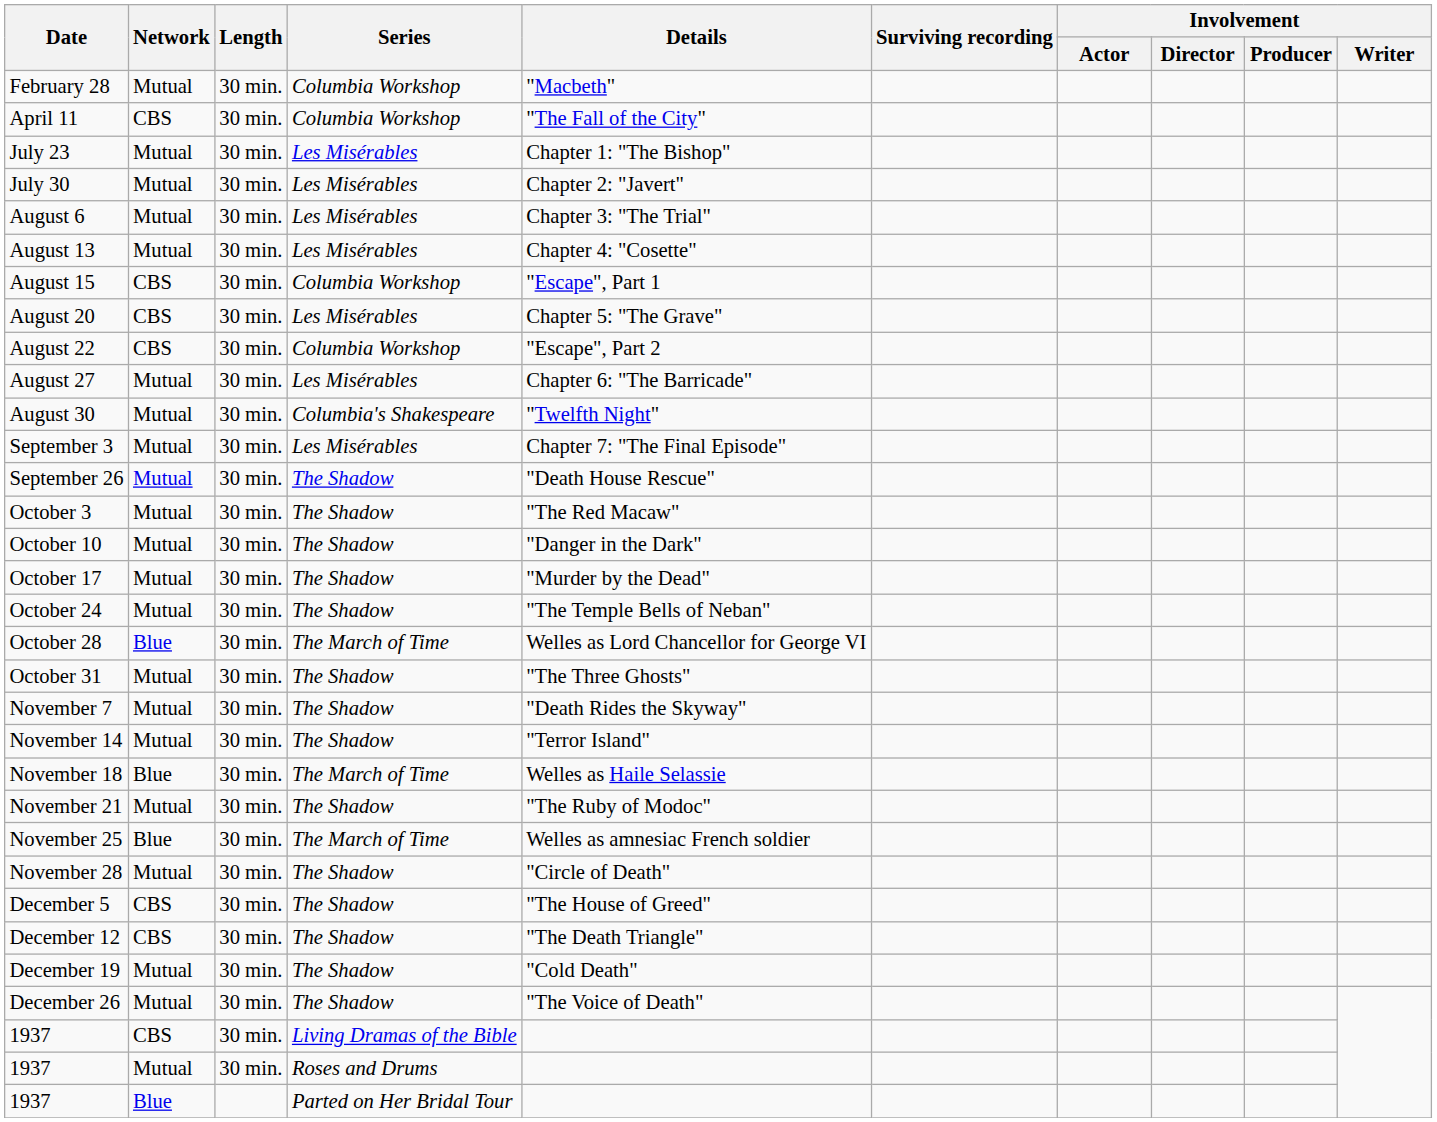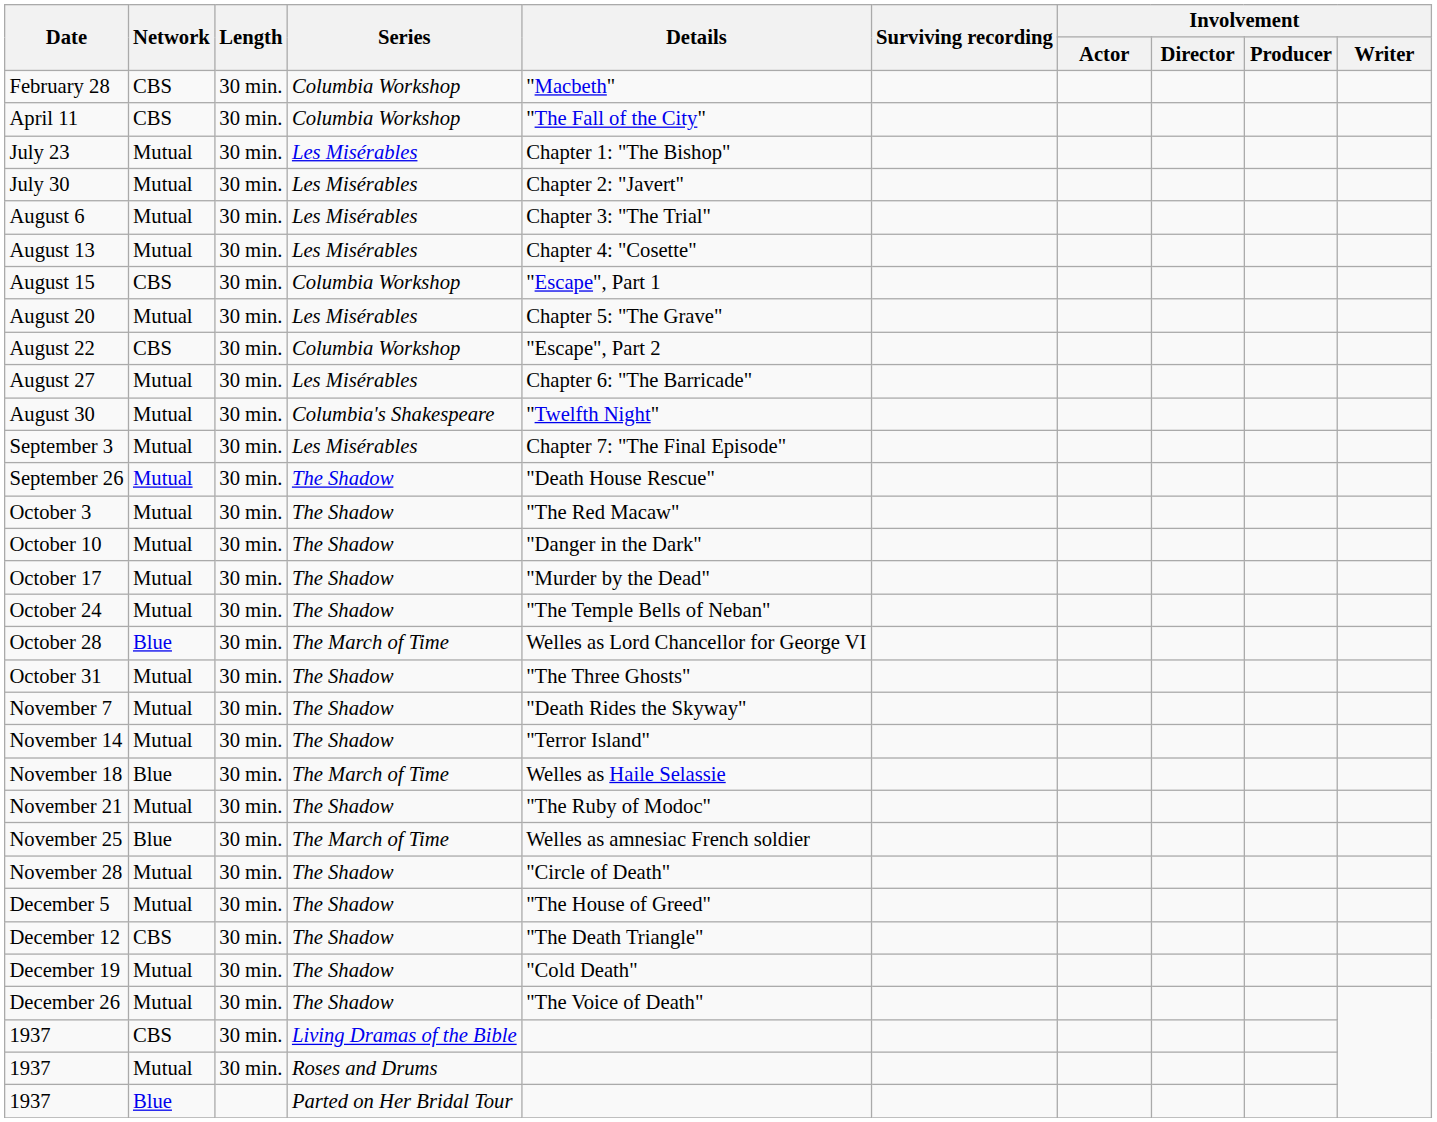 <table class="wikitable">
 <tr>
 <th rowspan="2" style="width:33px;">Date</th>
 <th rowspan="2">Network</th>
 <th rowspan="2">Length</th>
 <th rowspan="2">Series</th>
 <th rowspan="2">Details</th>
 <th rowspan="2">Surviving recording</th>
 <th colspan="4">Involvement</th>
 </tr>
 <tr>
 <th width=65>Actor</th>
 <th width=65>Director</th>
 <th width=65>Producer</th>
 <th width=65>Writer</th>
 </tr>
 <tr style="text-align:center;">
 <td style="text-align:left;">February 28</td>
-<td style="text-align:left;">Mutual</td>
+<td style="text-align:left;">CBS</td>
 <td style="text-align:left;">30 min.</td>
 <td style="text-align:left;"><em>Columbia Workshop</em></td>
 <td style="text-align:left;">"<a href='#'>Macbeth</a>"</td>
 <td></td>
 <td></td>
 <td></td>
 <td></td>
 <td></td>
 </tr>
 <tr style="text-align:center;">
 <td style="text-align:left;">April 11</td>
 <td style="text-align:left;">CBS</td>
 <td style="text-align:left;">30 min.</td>
 <td style="text-align:left;"><em>Columbia Workshop</em></td>
 <td style="text-align:left;">"<a href='#'>The Fall of the City</a>" </td>
 <td></td>
 <td></td>
 <td></td>
 <td></td>
 <td></td>
 </tr>
 <tr style="text-align:center;">
 <td style="text-align:left;">July 23</td>
 <td style="text-align:left;">Mutual</td>
 <td style="text-align:left;">30 min.</td>
 <td style="text-align:left;"><em><a href='#'>Les Misérables</a></em></td>
 <td style="text-align:left;">Chapter 1: "The Bishop" </td>
 <td></td>
 <td></td>
 <td></td>
 <td></td>
 <td></td>
 </tr>
 <tr style="text-align:center;">
 <td style="text-align:left;">July 30</td>
 <td style="text-align:left;">Mutual</td>
 <td style="text-align:left;">30 min.</td>
 <td style="text-align:left;"><em>Les Misérables</em></td>
 <td style="text-align:left;">Chapter 2: "Javert" </td>
 <td></td>
 <td></td>
 <td></td>
 <td></td>
 <td></td>
 </tr>
 <tr style="text-align:center;">
 <td style="text-align:left;">August 6</td>
 <td style="text-align:left;">Mutual</td>
 <td style="text-align:left;">30 min.</td>
 <td style="text-align:left;"><em>Les Misérables</em></td>
 <td style="text-align:left;">Chapter 3: "The Trial" </td>
 <td></td>
 <td></td>
 <td></td>
 <td></td>
 <td></td>
 </tr>
 <tr style="text-align:center;">
 <td style="text-align:left;">August 13</td>
 <td style="text-align:left;">Mutual</td>
 <td style="text-align:left;">30 min.</td>
 <td style="text-align:left;"><em>Les Misérables</em></td>
 <td style="text-align:left;">Chapter 4: "Cosette" </td>
 <td></td>
 <td></td>
 <td></td>
 <td></td>
 <td></td>
 </tr>
 <tr style="text-align:center;">
 <td style="text-align:left;">August 15</td>
 <td style="text-align:left;">CBS</td>
 <td style="text-align:left;">30 min.</td>
 <td style="text-align:left;"><em>Columbia Workshop</em></td>
 <td style="text-align:left;">"<a href='#'>Escape</a>", Part 1 </td>
 <td></td>
 <td></td>
 <td></td>
 <td></td>
 <td></td>
 </tr>
 <tr style="text-align:center;">
 <td style="text-align:left;">August 20</td>
-<td style="text-align:left;">CBS</td>
+<td style="text-align:left;">Mutual</td>
 <td style="text-align:left;">30 min.</td>
 <td style="text-align:left;"><em>Les Misérables</em></td>
 <td style="text-align:left;">Chapter 5: "The Grave" </td>
 <td></td>
 <td></td>
 <td></td>
 <td></td>
 <td></td>
 </tr>
 <tr style="text-align:center;">
 <td style="text-align:left;">August 22</td>
 <td style="text-align:left;">CBS</td>
 <td style="text-align:left;">30 min.</td>
 <td style="text-align:left;"><em>Columbia Workshop</em></td>
 <td style="text-align:left;">"Escape", Part 2</td>
 <td></td>
 <td></td>
 <td></td>
 <td></td>
 <td></td>
 </tr>
 <tr style="text-align:center;">
 <td style="text-align:left;">August 27</td>
 <td style="text-align:left;">Mutual</td>
 <td style="text-align:left;">30 min.</td>
 <td style="text-align:left;"><em>Les Misérables</em></td>
 <td style="text-align:left;">Chapter 6: "The Barricade" </td>
 <td></td>
 <td></td>
 <td></td>
 <td></td>
 <td></td>
 </tr>
 <tr style="text-align:center;">
 <td style="text-align:left;">August 30</td>
 <td style="text-align:left;">Mutual</td>
 <td style="text-align:left;">30 min.</td>
 <td style="text-align:left;"><em>Columbia's Shakespeare</em></td>
 <td style="text-align:left;">"<a href='#'>Twelfth Night</a>" </td>
 <td></td>
 <td></td>
 <td></td>
 <td></td>
 <td></td>
 </tr>
 <tr style="text-align:center;">
 <td style="text-align:left;">September 3</td>
 <td style="text-align:left;">Mutual</td>
 <td style="text-align:left;">30 min.</td>
 <td style="text-align:left;"><em>Les Misérables</em></td>
 <td style="text-align:left;">Chapter 7: "The Final Episode" </td>
 <td></td>
 <td></td>
 <td></td>
 <td></td>
 <td></td>
 </tr>
 <tr style="text-align:center;">
 <td style="text-align:left;">September 26</td>
 <td style="text-align:left;"><a href='#'>Mutual</a></td>
 <td style="text-align:left;">30 min.</td>
 <td style="text-align:left;"><em><a href='#'>The Shadow</a></em></td>
 <td style="text-align:left;">"Death House Rescue" </td>
 <td></td>
 <td></td>
 <td></td>
 <td></td>
 <td></td>
 </tr>
 <tr style="text-align:center;">
 <td style="text-align:left;">October 3</td>
 <td style="text-align:left;">Mutual</td>
 <td style="text-align:left;">30 min.</td>
 <td style="text-align:left;"><em>The Shadow</em></td>
 <td style="text-align:left;">"The Red Macaw"</td>
 <td></td>
 <td></td>
 <td></td>
 <td></td>
 <td></td>
 </tr>
 <tr style="text-align:center;">
 <td style="text-align:left;">October 10</td>
 <td style="text-align:left;">Mutual</td>
 <td style="text-align:left;">30 min.</td>
 <td style="text-align:left;"><em>The Shadow</em></td>
 <td style="text-align:left;">"Danger in the Dark"</td>
 <td></td>
 <td></td>
 <td></td>
 <td></td>
 <td></td>
 </tr>
 <tr style="text-align:center;">
 <td style="text-align:left;">October 17</td>
 <td style="text-align:left;">Mutual</td>
 <td style="text-align:left;">30 min.</td>
 <td style="text-align:left;"><em>The Shadow</em></td>
 <td style="text-align:left;">"Murder by the Dead"</td>
 <td></td>
 <td></td>
 <td></td>
 <td></td>
 <td></td>
 </tr>
 <tr style="text-align:center;">
 <td style="text-align:left;">October 24</td>
 <td style="text-align:left;">Mutual</td>
 <td style="text-align:left;">30 min.</td>
 <td style="text-align:left;"><em>The Shadow</em></td>
 <td style="text-align:left;">"The Temple Bells of Neban" </td>
 <td></td>
 <td></td>
 <td></td>
 <td></td>
 <td></td>
 </tr>
 <tr style="text-align:center;">
 <td style="text-align:left;">October 28</td>
 <td style="text-align:left;"><a href='#'>Blue</a></td>
 <td style="text-align:left;">30 min.</td>
 <td style="text-align:left;"><em>The March of Time</em></td>
 <td style="text-align:left;">Welles as Lord Chancellor for George VI</td>
 <td></td>
 <td></td>
 <td></td>
 <td></td>
 </tr>
 <tr style="text-align:center;">
 <td style="text-align:left;">October 31</td>
 <td style="text-align:left;">Mutual</td>
 <td style="text-align:left;">30 min.</td>
 <td style="text-align:left;"><em>The Shadow</em></td>
 <td style="text-align:left;">"The Three Ghosts" </td>
 <td></td>
 <td></td>
 <td></td>
 <td></td>
 <td></td>
 </tr>
 <tr style="text-align:center;">
 <td style="text-align:left;">November 7</td>
 <td style="text-align:left;">Mutual</td>
 <td style="text-align:left;">30 min.</td>
 <td style="text-align:left;"><em>The Shadow</em></td>
 <td style="text-align:left;">"Death Rides the Skyway"</td>
 <td></td>
 <td></td>
 <td></td>
 <td></td>
 <td></td>
 </tr>
 <tr style="text-align:center;">
 <td style="text-align:left;">November 14</td>
 <td style="text-align:left;">Mutual</td>
 <td style="text-align:left;">30 min.</td>
 <td style="text-align:left;"><em>The Shadow</em></td>
 <td style="text-align:left;">"Terror Island"</td>
 <td></td>
 <td></td>
 <td></td>
 <td></td>
 <td></td>
 </tr>
 <tr style="text-align:center;">
 <td style="text-align:left;">November 18</td>
 <td style="text-align:left;">Blue</td>
 <td style="text-align:left;">30 min.</td>
 <td style="text-align:left;"><em>The March of Time</em></td>
 <td style="text-align:left;">Welles as <a href='#'>Haile Selassie</a></td>
 <td></td>
 <td></td>
 <td></td>
 <td></td>
 </tr>
 <tr style="text-align:center;">
 <td style="text-align:left;">November 21</td>
 <td style="text-align:left;">Mutual</td>
 <td style="text-align:left;">30 min.</td>
 <td style="text-align:left;"><em>The Shadow</em></td>
 <td style="text-align:left;">"The Ruby of Modoc"</td>
 <td></td>
 <td></td>
 <td></td>
 <td></td>
 <td></td>
 </tr>
 <tr style="text-align:center;">
 <td style="text-align:left;">November 25</td>
 <td style="text-align:left;">Blue</td>
 <td style="text-align:left;">30 min.</td>
 <td style="text-align:left;"><em>The March of Time</em></td>
 <td style="text-align:left;">Welles as amnesiac French soldier</td>
 <td></td>
 <td></td>
 <td></td>
 <td></td>
 </tr>
 <tr style="text-align:center;">
 <td style="text-align:left;">November 28</td>
 <td style="text-align:left;">Mutual</td>
 <td style="text-align:left;">30 min.</td>
 <td style="text-align:left;"><em>The Shadow</em></td>
 <td style="text-align:left;">"Circle of Death" </td>
 <td></td>
 <td></td>
 <td></td>
 <td></td>
 <td></td>
 </tr>
 <tr style="text-align:center;">
 <td style="text-align:left;">December 5</td>
-<td style="text-align:left;">CBS</td>
+<td style="text-align:left;">Mutual</td>
 <td style="text-align:left;">30 min.</td>
 <td style="text-align:left;"><em>The Shadow</em></td>
 <td style="text-align:left;">"The House of Greed"</td>
 <td></td>
 <td></td>
 <td></td>
 <td></td>
 <td></td>
 </tr>
 <tr style="text-align:center;">
 <td style="text-align:left;">December 12</td>
 <td style="text-align:left;">CBS</td>
 <td style="text-align:left;">30 min.</td>
 <td style="text-align:left;"><em>The Shadow</em></td>
 <td style="text-align:left;">"The Death Triangle" </td>
 <td></td>
 <td></td>
 <td></td>
 <td></td>
 <td></td>
 </tr>
 <tr style="text-align:center;">
 <td style="text-align:left;">December 19</td>
 <td style="text-align:left;">Mutual</td>
 <td style="text-align:left;">30 min.</td>
 <td style="text-align:left;"><em>The Shadow</em></td>
 <td style="text-align:left;">"Cold Death"</td>
 <td></td>
 <td></td>
 <td></td>
 <td></td>
 <td></td>
 </tr>
 <tr style="text-align:center;">
 <td style="text-align:left;">December 26</td>
 <td style="text-align:left;">Mutual</td>
 <td style="text-align:left;">30 min.</td>
 <td style="text-align:left;"><em>The Shadow</em></td>
 <td style="text-align:left;">"The Voice of Death"</td>
 <td></td>
 <td></td>
 <td></td>
 <td></td>
 </tr>
 <tr style="text-align:center;">
 <td style="text-align:left;">1937</td>
 <td style="text-align:left;">CBS</td>
 <td style="text-align:left;">30 min.</td>
 <td style="text-align:left;"><em><a href='#'>Living Dramas of the Bible</a></em></td>
 <td style="text-align:left;"> </td>
 <td></td>
 <td></td>
 <td></td>
 <td></td>
 </tr>
 <tr style="text-align:center;">
 <td style="text-align:left;">1937</td>
 <td style="text-align:left;">Mutual</td>
 <td style="text-align:left;">30 min.</td>
 <td style="text-align:left;"><em>Roses and Drums</em></td>
 <td style="text-align:left;"> </td>
 <td></td>
 <td></td>
 <td></td>
 <td></td>
 </tr>
 <tr style="text-align:center;">
 <td style="text-align:left;">1937</td>
 <td style="text-align:left;"><a href='#'>Blue</a></td>
 <td style="text-align:left;"></td>
 <td style="text-align:left;"><em>Parted on Her Bridal Tour</em></td>
 <td style="text-align:left;"> </td>
 <td></td>
 <td></td>
 <td></td>
 <td></td>
 </tr>
 </table>
